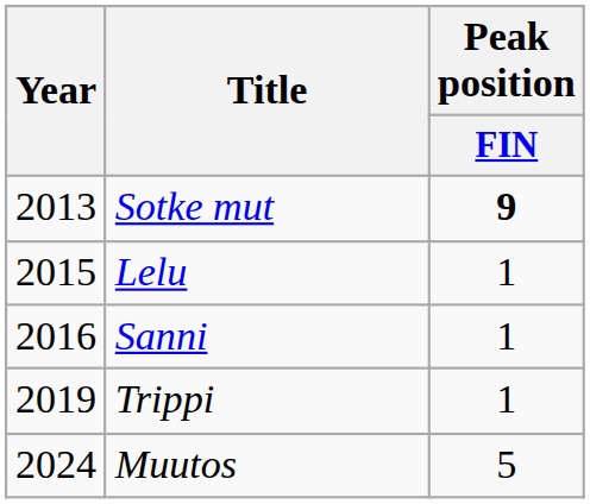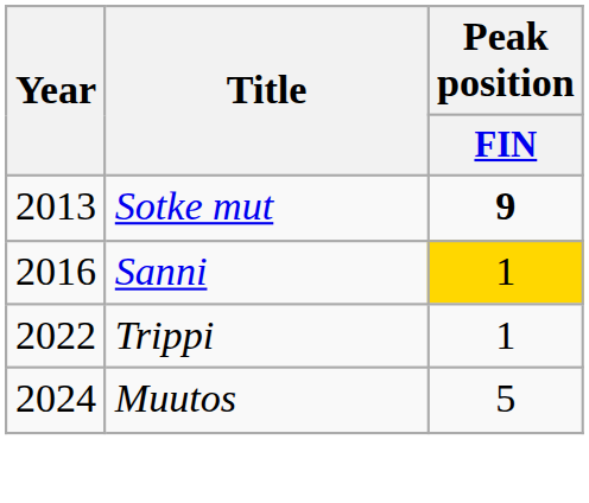 <table class="wikitable">
 <tr>
 <th align="center" rowspan="2" width="10">Year</th>
 <th align="center" rowspan="2" width="120">Title</th>
 <th align="center" colspan="1" width="20">Peak position</th>
 </tr>
 <tr>
 <th scope="col" style="width:3em;font-size:90%;"><a href='#'>FIN</a><br></th>
 </tr>
 <tr>
 <td style="text-align:center;">2013</td>
 <td><em><a href='#'>Sotke mut</a></em></td>
 <td style="text-align:center;"><strong>9</strong></td>
 </tr>
 <tr>
-<td style="text-align:center;">2015</td>
-<td><em><a href='#'>Lelu</a></em></td>
-<td style="text-align:center;">1</td>
+<td style="text-align:center;">2016</td>
+<td><em><a href='#'>Sanni</a></em></td>
+<td style="background: gold; text-align:center;">1</td>
 </tr>
 <tr>
-<td style="text-align:center;">2016</td>
-<td><em><a href='#'>Sanni</a></em></td>
-<td style="text-align:center;">1</td>
-</tr>
-<tr>
-<td style="text-align:center;">2019</td>
+<td style="text-align:center;">2022</td>
 <td><em>Trippi</em></td>
 <td style="text-align:center;">1</td>
 </tr>
 <tr>
 <td style="text-align:center;">2024</td>
 <td><em>Muutos</em></td>
 <td style="text-align:center;">5</td>
 </tr>
 </table>
